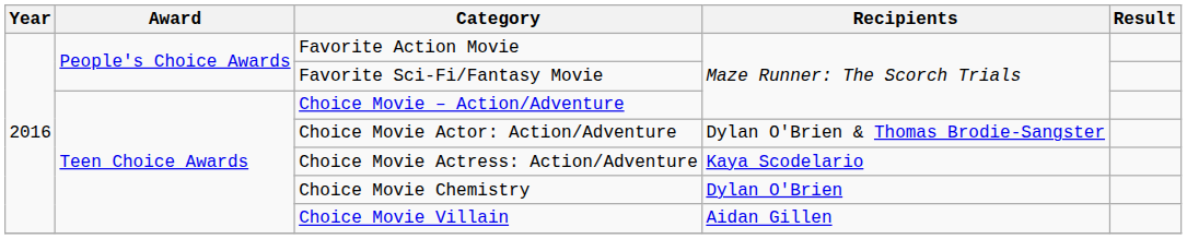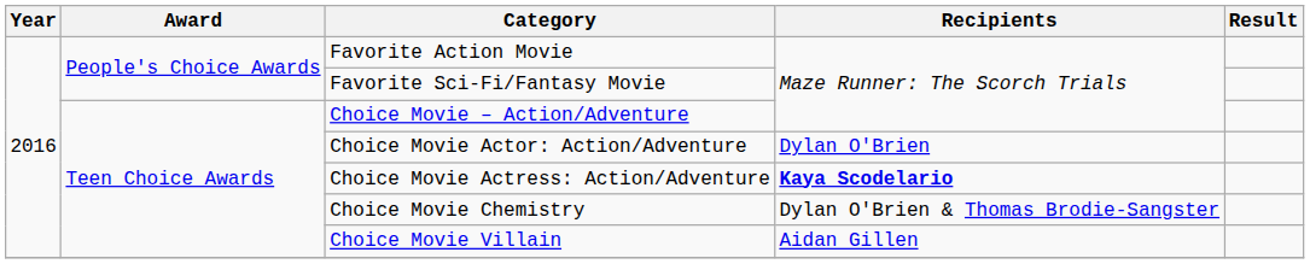 <table class="wikitable sortable">
 <tr>
 <th>Year</th>
 <th>Award</th>
 <th>Category</th>
 <th>Recipients</th>
 <th>Result</th>
 </tr>
 <tr>
 <td rowspan="7">2016</td>
 <td rowspan="2"><a href='#'>People's Choice Awards</a></td>
 <td>Favorite Action Movie</td>
 <td rowspan="3"><em>Maze Runner: The Scorch Trials</em></td>
 <td></td>
 </tr>
 <tr>
 <td>Favorite Sci-Fi/Fantasy Movie</td>
 <td></td>
 </tr>
 <tr>
 <td rowspan="5"><a href='#'>Teen Choice Awards</a></td>
 <td><a href='#'>Choice Movie – Action/Adventure</a></td>
 <td></td>
 </tr>
 <tr>
 <td>Choice Movie Actor: Action/Adventure</td>
-<td>Dylan O'Brien & <a href='#'>Thomas Brodie-Sangster</a></td>
+<td><a href='#'>Dylan O'Brien</a></td>
 <td></td>
 </tr>
 <tr>
 <td>Choice Movie Actress: Action/Adventure</td>
-<td><a href='#'>Kaya Scodelario</a></td>
+<td><strong><a href='#'>Kaya Scodelario</a></strong></td>
 <td></td>
 </tr>
 <tr>
 <td>Choice Movie Chemistry</td>
-<td><a href='#'>Dylan O'Brien</a></td>
+<td>Dylan O'Brien & <a href='#'>Thomas Brodie-Sangster</a></td>
 <td></td>
 </tr>
 <tr>
 <td><a href='#'>Choice Movie Villain</a></td>
 <td><a href='#'>Aidan Gillen</a></td>
 <td></td>
 </tr>
 <tr>
 </tr>
 </table>
